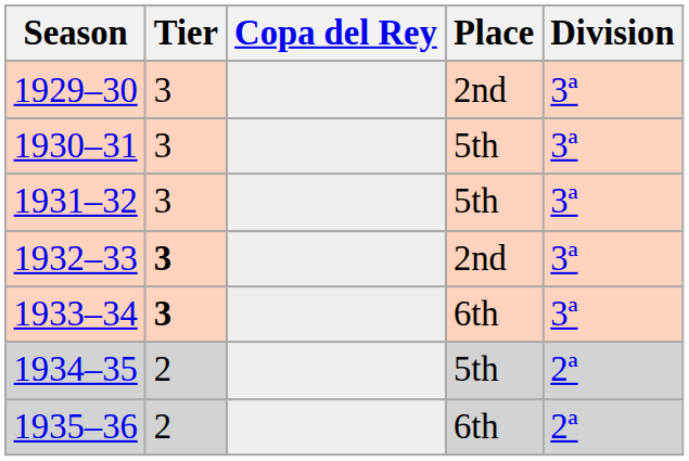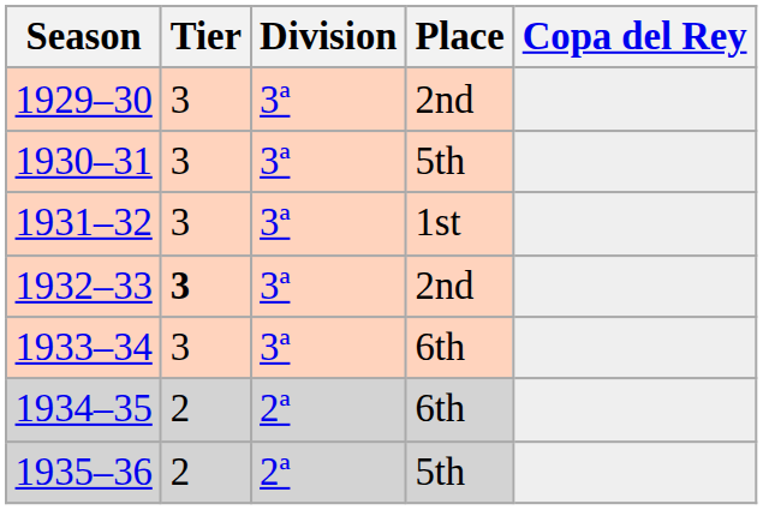 <table class="wikitable">
 <tr style="background:#f0f6fa;">
 <th>Season</th>
 <th>Tier</th>
+<th>Division</th>
+<th>Place</th>
 <th><a href='#'>Copa del Rey</a></th>
-<th>Place</th>
-<th>Division</th>
 </tr>
 <tr>
 <td style="background:#FFD3BD;"><a href='#'>1929–30</a></td>
 <td style="background:#FFD3BD;">3</td>
+<td style="background:#FFD3BD;"><a href='#'>3ª</a></td>
+<td style="background:#FFD3BD;">2nd</td>
 <th style="background:#efefef;"></th>
-<td style="background:#FFD3BD;">2nd</td>
-<td style="background:#FFD3BD;"><a href='#'>3ª</a></td>
 </tr>
 <tr>
 <td style="background:#FFD3BD;"><a href='#'>1930–31</a></td>
 <td style="background:#FFD3BD;">3</td>
+<td style="background:#FFD3BD;"><a href='#'>3ª</a></td>
+<td style="background:#FFD3BD;">5th</td>
 <th style="background:#efefef;"></th>
-<td style="background:#FFD3BD;">5th</td>
-<td style="background:#FFD3BD;"><a href='#'>3ª</a></td>
 </tr>
 <tr>
 <td style="background:#FFD3BD;"><a href='#'>1931–32</a></td>
 <td style="background:#FFD3BD;">3</td>
+<td style="background:#FFD3BD;"><a href='#'>3ª</a></td>
+<td style="background:#FFD3BD;">1st</td>
 <th style="background:#efefef;"></th>
-<td style="background:#FFD3BD;">5th</td>
-<td style="background:#FFD3BD;"><a href='#'>3ª</a></td>
 </tr>
 <tr>
 <td style="background:#FFD3BD;"><a href='#'>1932–33</a></td>
 <td style="background:#FFD3BD;"><strong>3</strong></td>
+<td style="background:#FFD3BD;"><a href='#'>3ª</a></td>
+<td style="background:#FFD3BD;">2nd</td>
 <th style="background:#efefef;"></th>
-<td style="background:#FFD3BD;">2nd</td>
-<td style="background:#FFD3BD;"><a href='#'>3ª</a></td>
 </tr>
 <tr>
 <td style="background:#FFD3BD;"><a href='#'>1933–34</a></td>
-<td style="background:#FFD3BD;"><strong>3</strong></td>
+<td style="background:#FFD3BD;">3</td>
+<td style="background:#FFD3BD;"><a href='#'>3ª</a></td>
+<td style="background:#FFD3BD;">6th</td>
 <th style="background:#efefef;"></th>
-<td style="background:#FFD3BD;">6th</td>
-<td style="background:#FFD3BD;"><a href='#'>3ª</a></td>
 </tr>
 <tr>
 <td style="background:#D3D3D3;"><a href='#'>1934–35</a></td>
 <td style="background:#D3D3D3;">2</td>
+<td style="background:#D3D3D3;"><a href='#'>2ª</a></td>
+<td style="background:#D3D3D3;">6th</td>
 <th style="background:#efefef;"></th>
-<td style="background:#D3D3D3;">5th</td>
-<td style="background:#D3D3D3;"><a href='#'>2ª</a></td>
 </tr>
 <tr>
 <td style="background:#D3D3D3;"><a href='#'>1935–36</a></td>
 <td style="background:#D3D3D3;">2</td>
+<td style="background:#D3D3D3;"><a href='#'>2ª</a></td>
+<td style="background:#D3D3D3;">5th</td>
 <th style="background:#efefef;"></th>
-<td style="background:#D3D3D3;">6th</td>
-<td style="background:#D3D3D3;"><a href='#'>2ª</a></td>
 </tr>
 </table>
